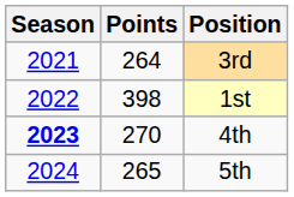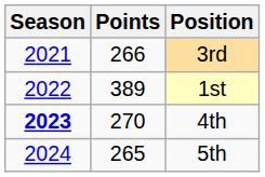 <table class="wikitable" style="font-size:85%; text-align:center">
 <tr>
 <th>Season</th>
 <th>Points</th>
 <th>Position</th>
 </tr>
 <tr>
 <td><a href='#'>2021</a></td>
-<td>264</td>
+<td>266</td>
 <td style="background:#ffdf9f;">3rd</td>
 </tr>
 <tr>
 <td><a href='#'>2022</a></td>
-<td>398</td>
+<td>389</td>
 <td style="background:#ffffbf;">1st</td>
 </tr>
 <tr>
 <td><strong><a href='#'>2023</a></strong></td>
 <td>270</td>
 <td>4th</td>
 </tr>
 <tr>
 <td><a href='#'>2024</a></td>
 <td>265</td>
 <td>5th</td>
 </tr>
 </table>
